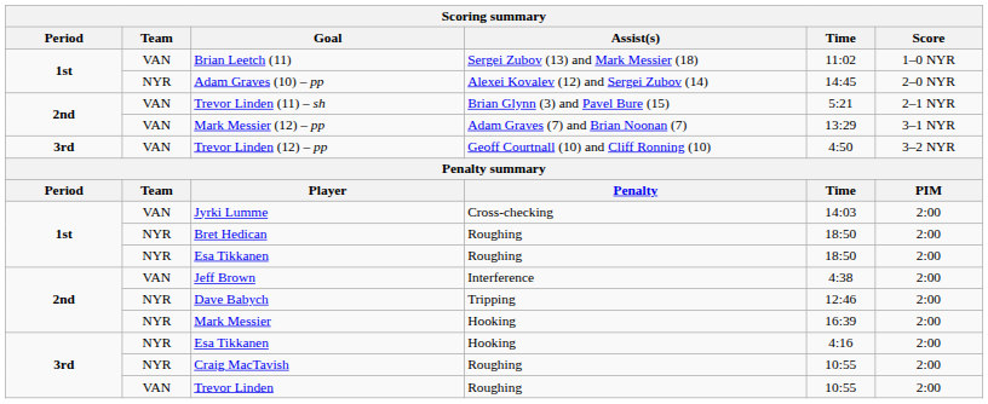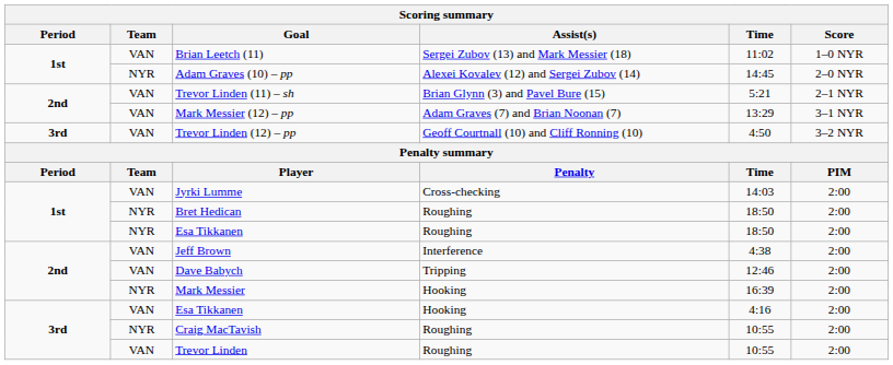 <table width="90%" class="wikitable">
 <tr>
 <th colspan=6>Scoring summary</th>
 </tr>
 <tr>
 <th width="12%">Period</th>
 <th width="7%">Team</th>
 <th width="28%">Goal</th>
 <th width="35%">Assist(s)</th>
 <th width="7%">Time</th>
 <th width="11%">Score</th>
 </tr>
 <tr>
 <td align=center rowspan=2><strong>1st</strong></td>
 <td align=center>VAN</td>
 <td><a href='#'>Brian Leetch</a> (11)</td>
 <td><a href='#'>Sergei Zubov</a> (13) and <a href='#'>Mark Messier</a> (18)</td>
 <td align=center>11:02</td>
 <td align=center>1–0 NYR</td>
 </tr>
 <tr>
 <td align=center>NYR</td>
 <td><a href='#'>Adam Graves</a> (10) – <em>pp</em></td>
 <td><a href='#'>Alexei Kovalev</a> (12) and <a href='#'>Sergei Zubov</a> (14)</td>
 <td align=center>14:45</td>
 <td align=center>2–0 NYR</td>
 </tr>
 <tr>
 <td align=center rowspan=2><strong>2nd</strong></td>
 <td align=center>VAN</td>
 <td><a href='#'>Trevor Linden</a> (11) – <em>sh</em></td>
 <td><a href='#'>Brian Glynn</a> (3) and <a href='#'>Pavel Bure</a> (15)</td>
 <td align=center>5:21</td>
 <td align=center>2–1 NYR</td>
 </tr>
 <tr>
 <td align=center>VAN</td>
 <td><a href='#'>Mark Messier</a> (12) – <em>pp</em></td>
 <td><a href='#'>Adam Graves</a> (7) and <a href='#'>Brian Noonan</a> (7)</td>
 <td align=center>13:29</td>
 <td align=center>3–1 NYR</td>
 </tr>
 <tr>
 <td align=center><strong>3rd</strong></td>
 <td align=center>VAN</td>
 <td><a href='#'>Trevor Linden</a> (12) – <em>pp</em></td>
 <td><a href='#'>Geoff Courtnall</a> (10) and <a href='#'>Cliff Ronning</a> (10)</td>
 <td align=center>4:50</td>
 <td align=center>3–2 NYR</td>
 </tr>
 <tr>
 <th colspan=6>Penalty summary</th>
 </tr>
 <tr>
 <th width="12%">Period</th>
 <th width="7%">Team</th>
 <th width="28%">Player</th>
 <th width="35%"><a href='#'>Penalty</a></th>
 <th width="7%">Time</th>
 <th width="11%">PIM</th>
 </tr>
 <tr>
 <td align=center rowspan=3><strong>1st</strong></td>
 <td align=center>VAN</td>
 <td><a href='#'>Jyrki Lumme</a></td>
 <td>Cross-checking</td>
 <td align=center>14:03</td>
 <td align=center>2:00</td>
 </tr>
 <tr>
 <td align=center>NYR</td>
 <td><a href='#'>Bret Hedican</a></td>
 <td>Roughing</td>
 <td align=center>18:50</td>
 <td align=center>2:00</td>
 </tr>
 <tr>
 <td align=center>NYR</td>
 <td><a href='#'>Esa Tikkanen</a></td>
 <td>Roughing</td>
 <td align=center>18:50</td>
 <td align=center>2:00</td>
 </tr>
 <tr>
 <td align=center rowspan=3><strong>2nd</strong></td>
 <td align=center>VAN</td>
 <td><a href='#'>Jeff Brown</a></td>
 <td>Interference</td>
 <td align=center>4:38</td>
 <td align=center>2:00</td>
 </tr>
 <tr>
-<td align=center>NYR</td>
+<td align=center>VAN</td>
 <td><a href='#'>Dave Babych</a></td>
 <td>Tripping</td>
 <td align=center>12:46</td>
 <td align=center>2:00</td>
 </tr>
 <tr>
 <td align=center>NYR</td>
 <td><a href='#'>Mark Messier</a></td>
 <td>Hooking</td>
 <td align=center>16:39</td>
 <td align=center>2:00</td>
 </tr>
 <tr>
 <td align=center rowspan=3><strong>3rd</strong></td>
-<td align=center>NYR</td>
+<td align=center>VAN</td>
 <td><a href='#'>Esa Tikkanen</a></td>
 <td>Hooking</td>
 <td align=center>4:16</td>
 <td align=center>2:00</td>
 </tr>
 <tr>
 <td align=center>NYR</td>
 <td><a href='#'>Craig MacTavish</a></td>
 <td>Roughing</td>
 <td align=center>10:55</td>
 <td align=center>2:00</td>
 </tr>
 <tr>
 <td align=center>VAN</td>
 <td><a href='#'>Trevor Linden</a></td>
 <td>Roughing</td>
 <td align=center>10:55</td>
 <td align=center>2:00</td>
 </tr>
 </table>
